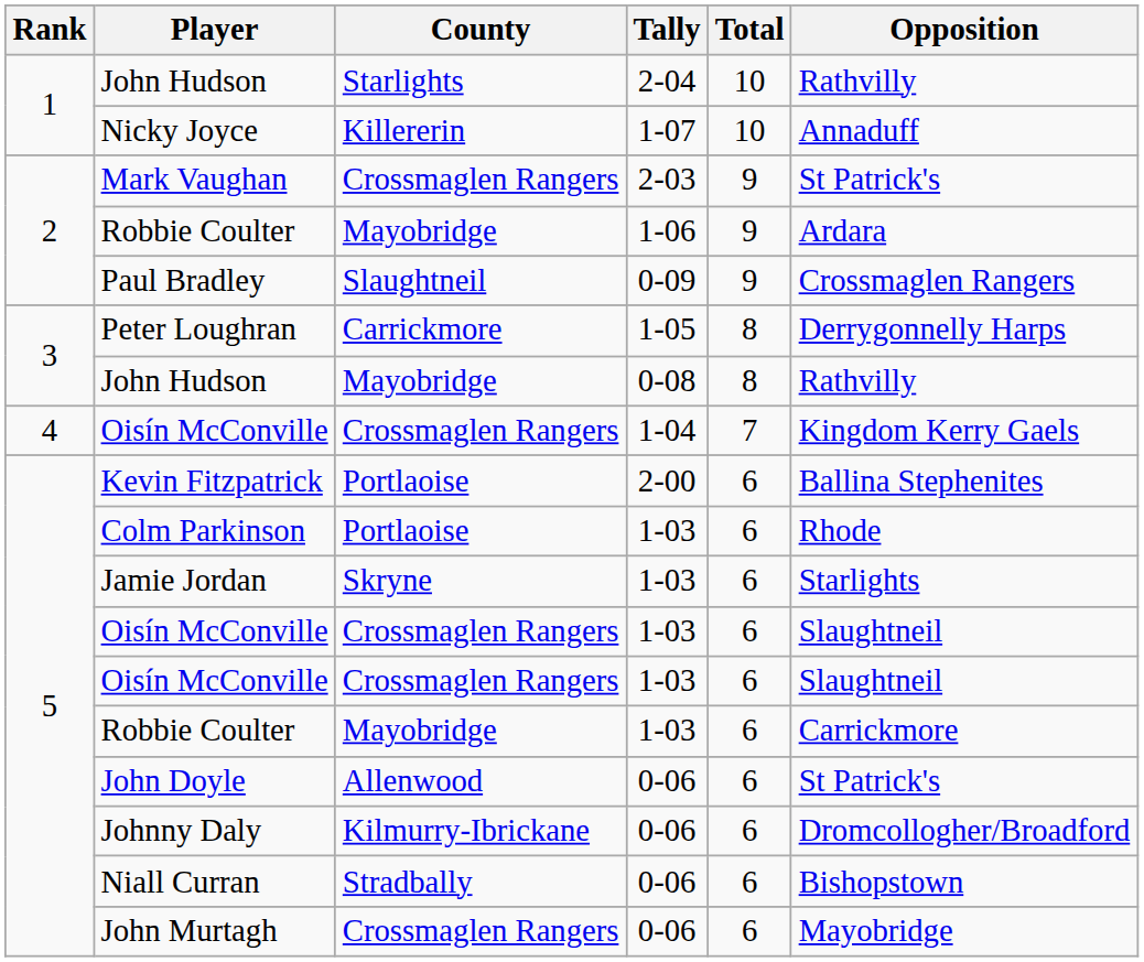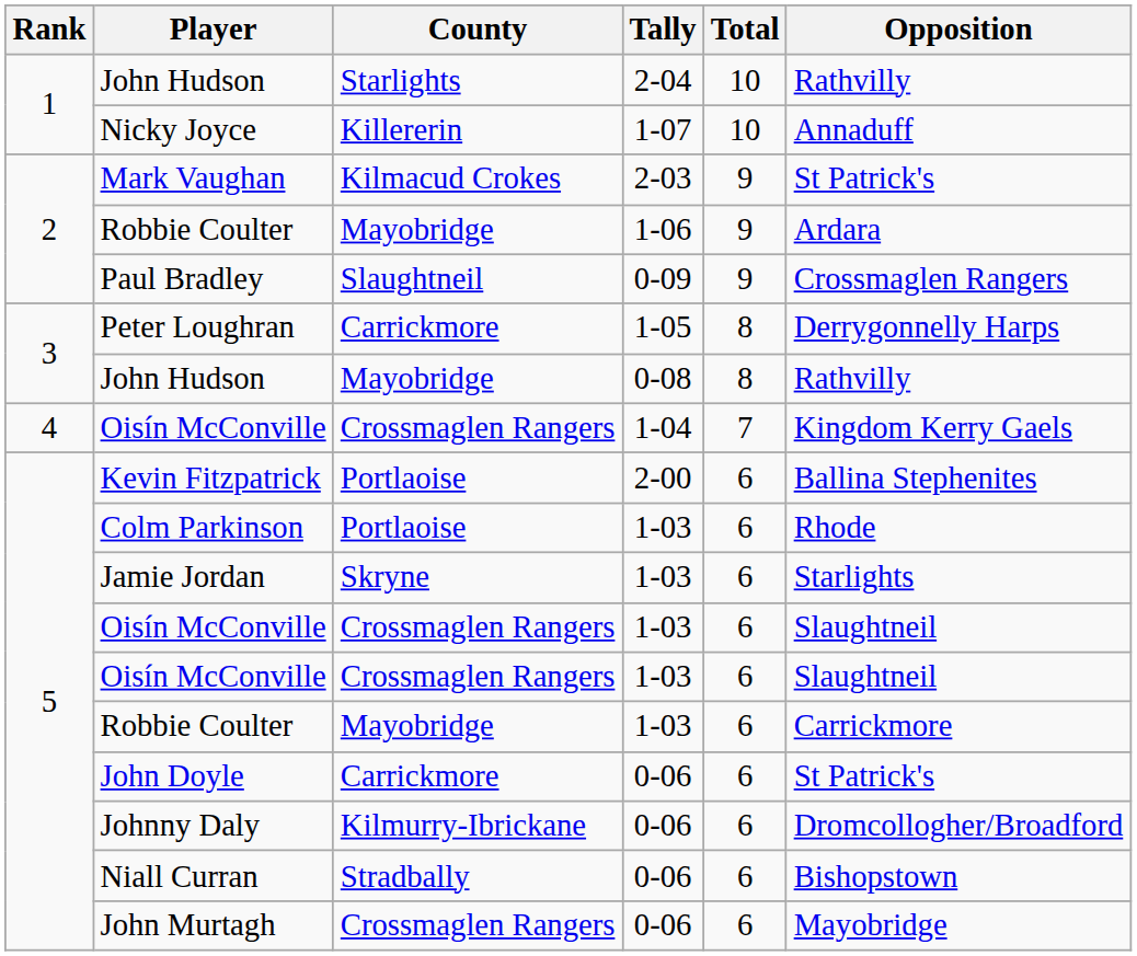 <table class="wikitable">
 <tr>
 <th>Rank</th>
 <th>Player</th>
 <th>County</th>
 <th>Tally</th>
 <th>Total</th>
 <th>Opposition</th>
 </tr>
 <tr>
 <td rowspan=2 align=center>1</td>
 <td>John Hudson</td>
 <td><a href='#'>Starlights</a></td>
 <td align=center>2-04</td>
 <td align=center>10</td>
 <td><a href='#'>Rathvilly</a></td>
 </tr>
 <tr>
 <td>Nicky Joyce</td>
 <td><a href='#'>Killererin</a></td>
 <td align=center>1-07</td>
 <td align=center>10</td>
 <td><a href='#'>Annaduff</a></td>
 </tr>
 <tr>
 <td rowspan=3 align=center>2</td>
 <td><a href='#'>Mark Vaughan</a></td>
-<td><a href='#'>Crossmaglen Rangers</a></td>
+<td><a href='#'>Kilmacud Crokes</a></td>
 <td align=center>2-03</td>
 <td align=center>9</td>
 <td><a href='#'>St Patrick's</a></td>
 </tr>
 <tr>
 <td>Robbie Coulter</td>
 <td><a href='#'>Mayobridge</a></td>
 <td align=center>1-06</td>
 <td align=center>9</td>
 <td><a href='#'>Ardara</a></td>
 </tr>
 <tr>
 <td>Paul Bradley</td>
 <td><a href='#'>Slaughtneil</a></td>
 <td align=center>0-09</td>
 <td align=center>9</td>
 <td><a href='#'>Crossmaglen Rangers</a></td>
 </tr>
 <tr>
 <td rowspan=2 align=center>3</td>
 <td>Peter Loughran</td>
 <td><a href='#'>Carrickmore</a></td>
 <td align=center>1-05</td>
 <td align=center>8</td>
 <td><a href='#'>Derrygonnelly Harps</a></td>
 </tr>
 <tr>
 <td>John Hudson</td>
 <td><a href='#'>Mayobridge</a></td>
 <td align=center>0-08</td>
 <td align=center>8</td>
 <td><a href='#'>Rathvilly</a></td>
 </tr>
 <tr>
 <td rowspan=1 align=center>4</td>
 <td><a href='#'>Oisín McConville</a></td>
 <td><a href='#'>Crossmaglen Rangers</a></td>
 <td align=center>1-04</td>
 <td align=center>7</td>
 <td><a href='#'>Kingdom Kerry Gaels</a></td>
 </tr>
 <tr>
 <td rowspan=10 align=center>5</td>
 <td><a href='#'>Kevin Fitzpatrick</a></td>
 <td><a href='#'>Portlaoise</a></td>
 <td align=center>2-00</td>
 <td align=center>6</td>
 <td><a href='#'>Ballina Stephenites</a></td>
 </tr>
 <tr>
 <td><a href='#'>Colm Parkinson</a></td>
 <td><a href='#'>Portlaoise</a></td>
 <td align=center>1-03</td>
 <td align=center>6</td>
 <td><a href='#'>Rhode</a></td>
 </tr>
 <tr>
 <td>Jamie Jordan</td>
 <td><a href='#'>Skryne</a></td>
 <td align=center>1-03</td>
 <td align=center>6</td>
 <td><a href='#'>Starlights</a></td>
 </tr>
 <tr>
 <td><a href='#'>Oisín McConville</a></td>
 <td><a href='#'>Crossmaglen Rangers</a></td>
 <td align=center>1-03</td>
 <td align=center>6</td>
 <td><a href='#'>Slaughtneil</a></td>
 </tr>
 <tr>
 <td><a href='#'>Oisín McConville</a></td>
 <td><a href='#'>Crossmaglen Rangers</a></td>
 <td align=center>1-03</td>
 <td align=center>6</td>
 <td><a href='#'>Slaughtneil</a></td>
 </tr>
 <tr>
 <td>Robbie Coulter</td>
 <td><a href='#'>Mayobridge</a></td>
 <td align=center>1-03</td>
 <td align=center>6</td>
 <td><a href='#'>Carrickmore</a></td>
 </tr>
 <tr>
 <td><a href='#'>John Doyle</a></td>
-<td><a href='#'>Allenwood</a></td>
+<td><a href='#'>Carrickmore</a></td>
 <td align=center>0-06</td>
 <td align=center>6</td>
 <td><a href='#'>St Patrick's</a></td>
 </tr>
 <tr>
 <td>Johnny Daly</td>
 <td><a href='#'>Kilmurry-Ibrickane</a></td>
 <td align=center>0-06</td>
 <td align=center>6</td>
 <td><a href='#'>Dromcollogher/Broadford</a></td>
 </tr>
 <tr>
 <td>Niall Curran</td>
 <td><a href='#'>Stradbally</a></td>
 <td align=center>0-06</td>
 <td align=center>6</td>
 <td><a href='#'>Bishopstown</a></td>
 </tr>
 <tr>
 <td>John Murtagh</td>
 <td><a href='#'>Crossmaglen Rangers</a></td>
 <td align=center>0-06</td>
 <td align=center>6</td>
 <td><a href='#'>Mayobridge</a></td>
 </tr>
 </table>
